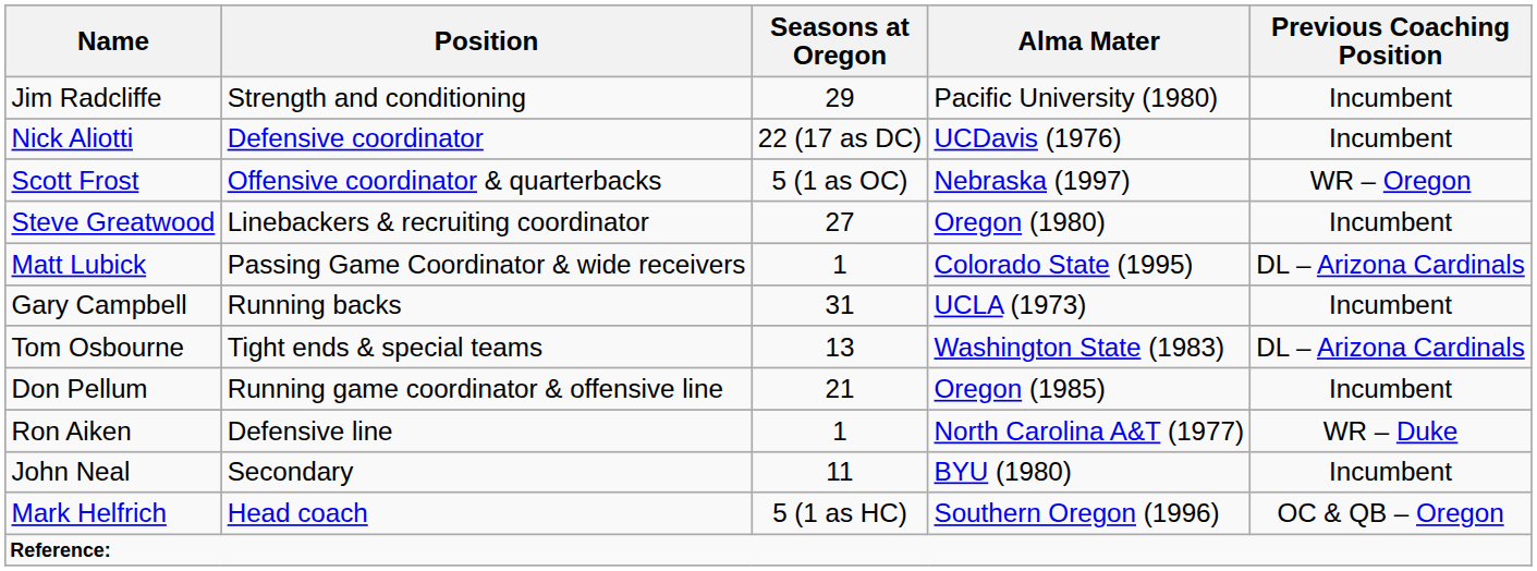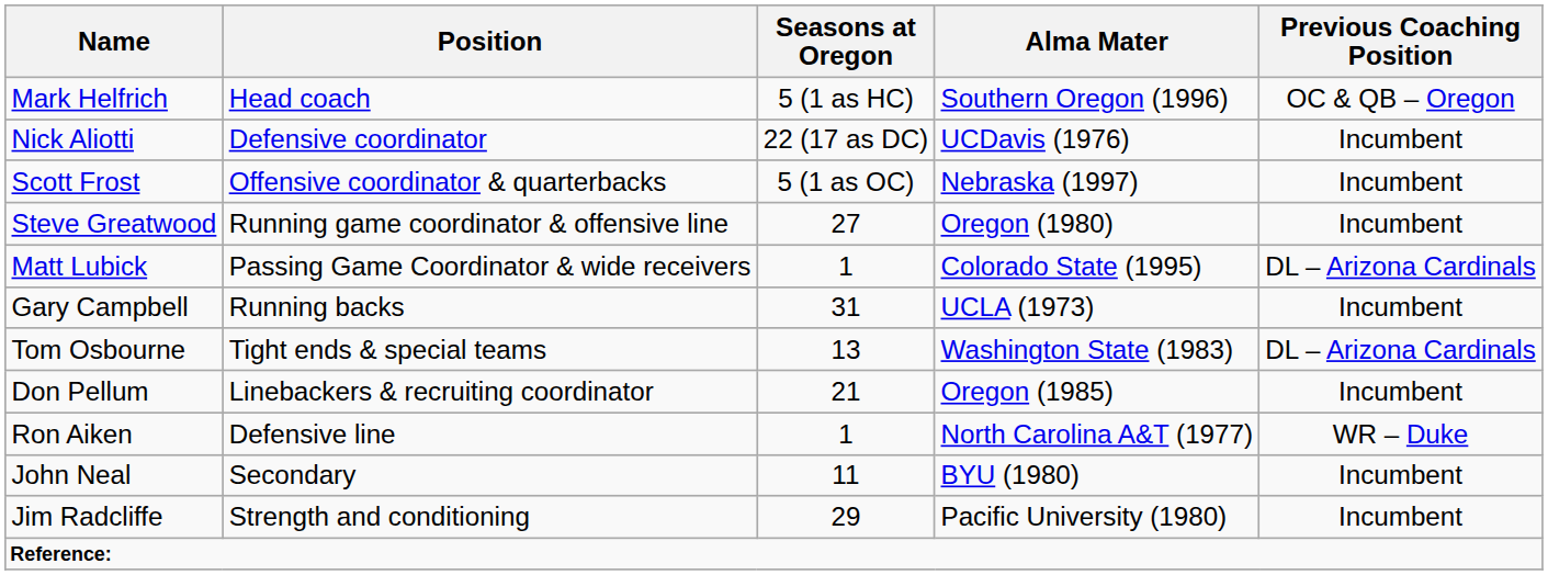 <table class="wikitable" style="font-size:90%;">
 <tr>
 <th>Name</th>
 <th>Position</th>
 <th>Seasons at<br>Oregon</th>
 <th>Alma Mater</th>
 <th>Previous Coaching<br>Position</th>
 </tr>
 <tr>
-<td>Jim Radcliffe</td>
-<td>Strength and conditioning</td>
-<td align=center>29</td>
-<td>Pacific University (1980)</td>
-<td align=center>Incumbent</td>
+<td><a href='#'>Mark Helfrich</a></td>
+<td><a href='#'>Head coach</a></td>
+<td align=center>5 (1 as HC)</td>
+<td><a href='#'>Southern Oregon</a> (1996)</td>
+<td align=center>OC & QB – <a href='#'>Oregon</a></td>
 </tr>
 <tr>
 <td><a href='#'>Nick Aliotti</a></td>
 <td><a href='#'>Defensive coordinator</a></td>
 <td align=center>22 (17 as DC)</td>
 <td><a href='#'>UCDavis</a> (1976)</td>
 <td align=center>Incumbent</td>
 </tr>
 <tr>
 <td><a href='#'>Scott Frost</a></td>
 <td><a href='#'>Offensive coordinator</a> & quarterbacks</td>
 <td align=center>5 (1 as OC)</td>
 <td><a href='#'>Nebraska</a> (1997)</td>
-<td align=center>WR – <a href='#'>Oregon</a></td>
+<td align=center>Incumbent</td>
 </tr>
 <tr>
 <td><a href='#'>Steve Greatwood</a></td>
-<td>Linebackers & recruiting coordinator</td>
+<td>Running game coordinator & offensive line</td>
 <td align=center>27</td>
 <td><a href='#'>Oregon</a> (1980)</td>
 <td align=center>Incumbent</td>
 </tr>
 <tr>
 <td><a href='#'>Matt Lubick</a></td>
 <td>Passing Game Coordinator & wide receivers</td>
 <td align=center>1</td>
 <td><a href='#'>Colorado State</a> (1995)</td>
 <td align=center>DL – <a href='#'>Arizona Cardinals</a></td>
 </tr>
 <tr>
 <td>Gary Campbell</td>
 <td>Running backs</td>
 <td align=center>31</td>
 <td><a href='#'>UCLA</a> (1973)</td>
 <td align=center>Incumbent</td>
 </tr>
 <tr>
 <td>Tom Osbourne</td>
 <td>Tight ends & special teams</td>
 <td align=center>13</td>
 <td><a href='#'>Washington State</a> (1983)</td>
 <td align=center>DL – <a href='#'>Arizona Cardinals</a></td>
 </tr>
 <tr>
 <td>Don Pellum</td>
-<td>Running game coordinator & offensive line</td>
+<td>Linebackers & recruiting coordinator</td>
 <td align=center>21</td>
 <td><a href='#'>Oregon</a> (1985)</td>
 <td align=center>Incumbent</td>
 </tr>
 <tr>
 <td>Ron Aiken</td>
 <td>Defensive line</td>
 <td align=center>1</td>
 <td><a href='#'>North Carolina A&T</a> (1977)</td>
 <td align=center>WR – <a href='#'>Duke</a></td>
 </tr>
 <tr>
 <td>John Neal</td>
 <td>Secondary</td>
 <td align=center>11</td>
 <td><a href='#'>BYU</a> (1980)</td>
 <td align=center>Incumbent</td>
 </tr>
 <tr>
-<td><a href='#'>Mark Helfrich</a></td>
-<td><a href='#'>Head coach</a></td>
-<td align=center>5 (1 as HC)</td>
-<td><a href='#'>Southern Oregon</a> (1996)</td>
-<td align=center>OC & QB – <a href='#'>Oregon</a></td>
+<td>Jim Radcliffe</td>
+<td>Strength and conditioning</td>
+<td align=center>29</td>
+<td>Pacific University (1980)</td>
+<td align=center>Incumbent</td>
 </tr>
 <tr>
 <td colspan="5"  style="font-size:8pt; text-align:left;"><strong>Reference:</strong></td>
 </tr>
 </table>
